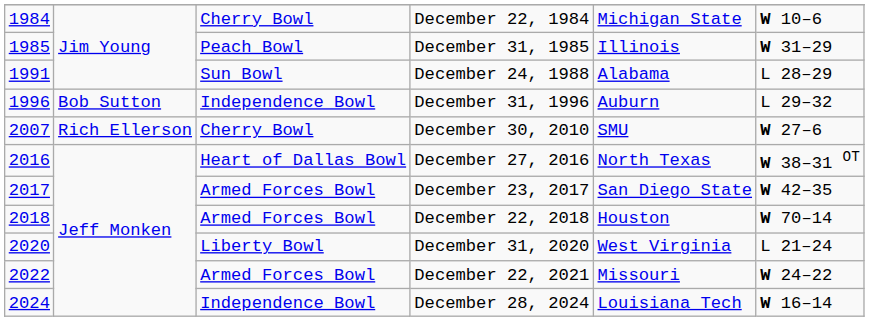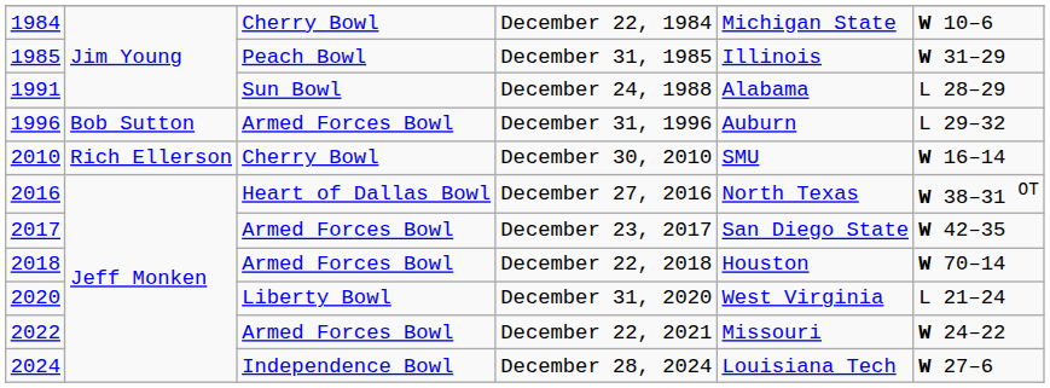 <table class="wikitable">
 <tr>
 </tr>
 <tr>
 <td><a href='#'>1984</a></td>
 <td rowspan="3"><a href='#'>Jim Young</a></td>
 <td><a href='#'>Cherry Bowl</a></td>
 <td>December 22, 1984</td>
 <td><a href='#'>Michigan State</a></td>
 <td><strong>W</strong> 10–6</td>
 </tr>
 <tr>
 <td><a href='#'>1985</a></td>
 <td><a href='#'>Peach Bowl</a></td>
 <td>December 31, 1985</td>
 <td><a href='#'>Illinois</a></td>
 <td><strong>W</strong> 31–29</td>
 </tr>
 <tr>
 <td><a href='#'>1991</a></td>
 <td><a href='#'>Sun Bowl</a></td>
 <td>December 24, 1988</td>
 <td><a href='#'>Alabama</a></td>
 <td>L 28–29</td>
 </tr>
 <tr>
 <td><a href='#'>1996</a></td>
 <td><a href='#'>Bob Sutton</a></td>
-<td><a href='#'>Independence Bowl</a></td>
+<td><a href='#'>Armed Forces Bowl</a></td>
 <td>December 31, 1996</td>
 <td><a href='#'>Auburn</a></td>
 <td>L 29–32</td>
 </tr>
 <tr>
-<td><a href='#'>2007</a></td>
+<td><a href='#'>2010</a></td>
 <td><a href='#'>Rich Ellerson</a></td>
 <td><a href='#'>Cherry Bowl</a></td>
 <td>December 30, 2010</td>
 <td><a href='#'>SMU</a></td>
-<td><strong>W</strong> 27–6</td>
+<td><strong>W</strong> 16–14</td>
 </tr>
 <tr>
 <td><a href='#'>2016</a></td>
 <td rowspan="6"><a href='#'>Jeff Monken</a></td>
 <td><a href='#'>Heart of Dallas Bowl</a></td>
 <td>December 27, 2016</td>
 <td><a href='#'>North Texas</a></td>
 <td><strong>W</strong> 38–31 <sup>OT</sup></td>
 </tr>
 <tr>
 <td><a href='#'>2017</a></td>
 <td><a href='#'>Armed Forces Bowl</a></td>
 <td>December 23, 2017</td>
 <td><a href='#'>San Diego State</a></td>
 <td><strong>W</strong> 42–35</td>
 </tr>
 <tr>
 <td><a href='#'>2018</a></td>
 <td><a href='#'>Armed Forces Bowl</a></td>
 <td>December 22, 2018</td>
 <td><a href='#'>Houston</a></td>
 <td><strong>W</strong> 70–14</td>
 </tr>
 <tr>
 <td><a href='#'>2020</a></td>
 <td><a href='#'>Liberty Bowl</a></td>
 <td>December 31, 2020</td>
 <td><a href='#'>West Virginia</a></td>
 <td>L 21–24</td>
 </tr>
 <tr>
 <td><a href='#'>2022</a></td>
 <td><a href='#'>Armed Forces Bowl</a></td>
 <td>December 22, 2021</td>
 <td><a href='#'>Missouri</a></td>
 <td><strong>W</strong> 24–22</td>
 </tr>
 <tr>
 <td><a href='#'>2024</a></td>
 <td><a href='#'>Independence Bowl</a></td>
 <td>December 28, 2024</td>
 <td><a href='#'>Louisiana Tech</a></td>
-<td><strong>W</strong> 16–14</td>
+<td><strong>W</strong> 27–6</td>
 </tr>
 </table>
